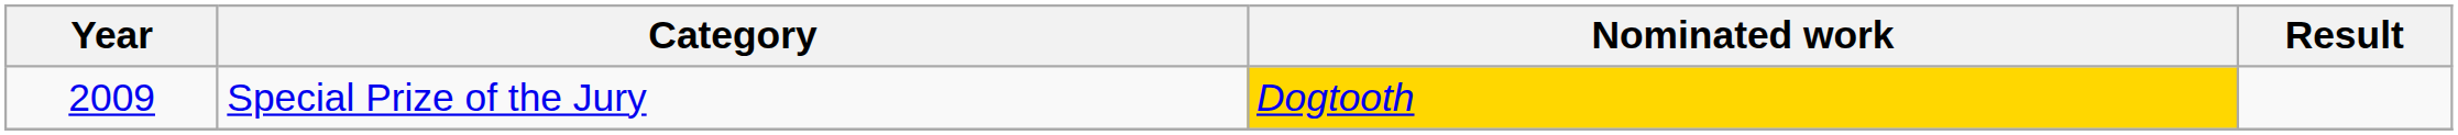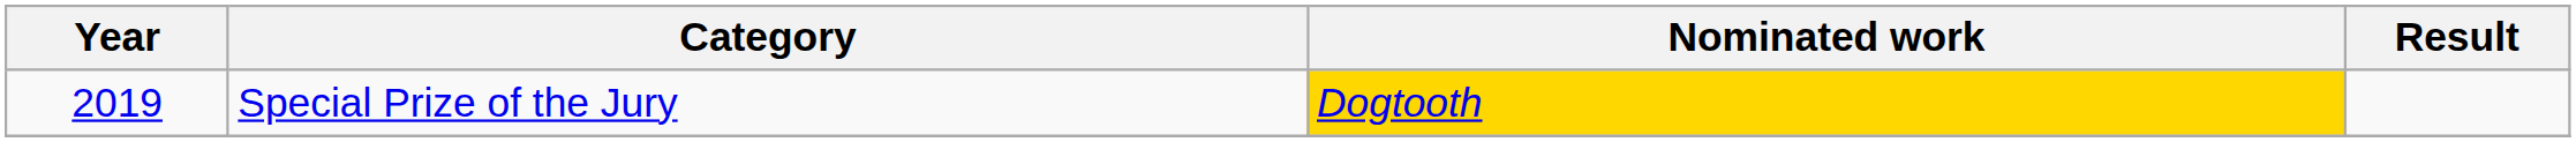 <table class=wikitable>
 <tr>
 <th scope="col" style="width:5em;">Year</th>
 <th scope="col" style="width:26em;">Category</th>
 <th scope="col" style="width:25em;">Nominated work</th>
 <th scope="col" style="width:5em;">Result</th>
 </tr>
 <tr>
-<td style="text-align:center;"><a href='#'>2009</a></td>
+<td style="text-align:center;"><a href='#'>2019</a></td>
 <td><a href='#'>Special Prize of the Jury</a></td>
 <td style="background: gold;"><em><a href='#'>Dogtooth</a></em></td>
 <td></td>
 </tr>
 <tr>
 </tr>
 </table>
